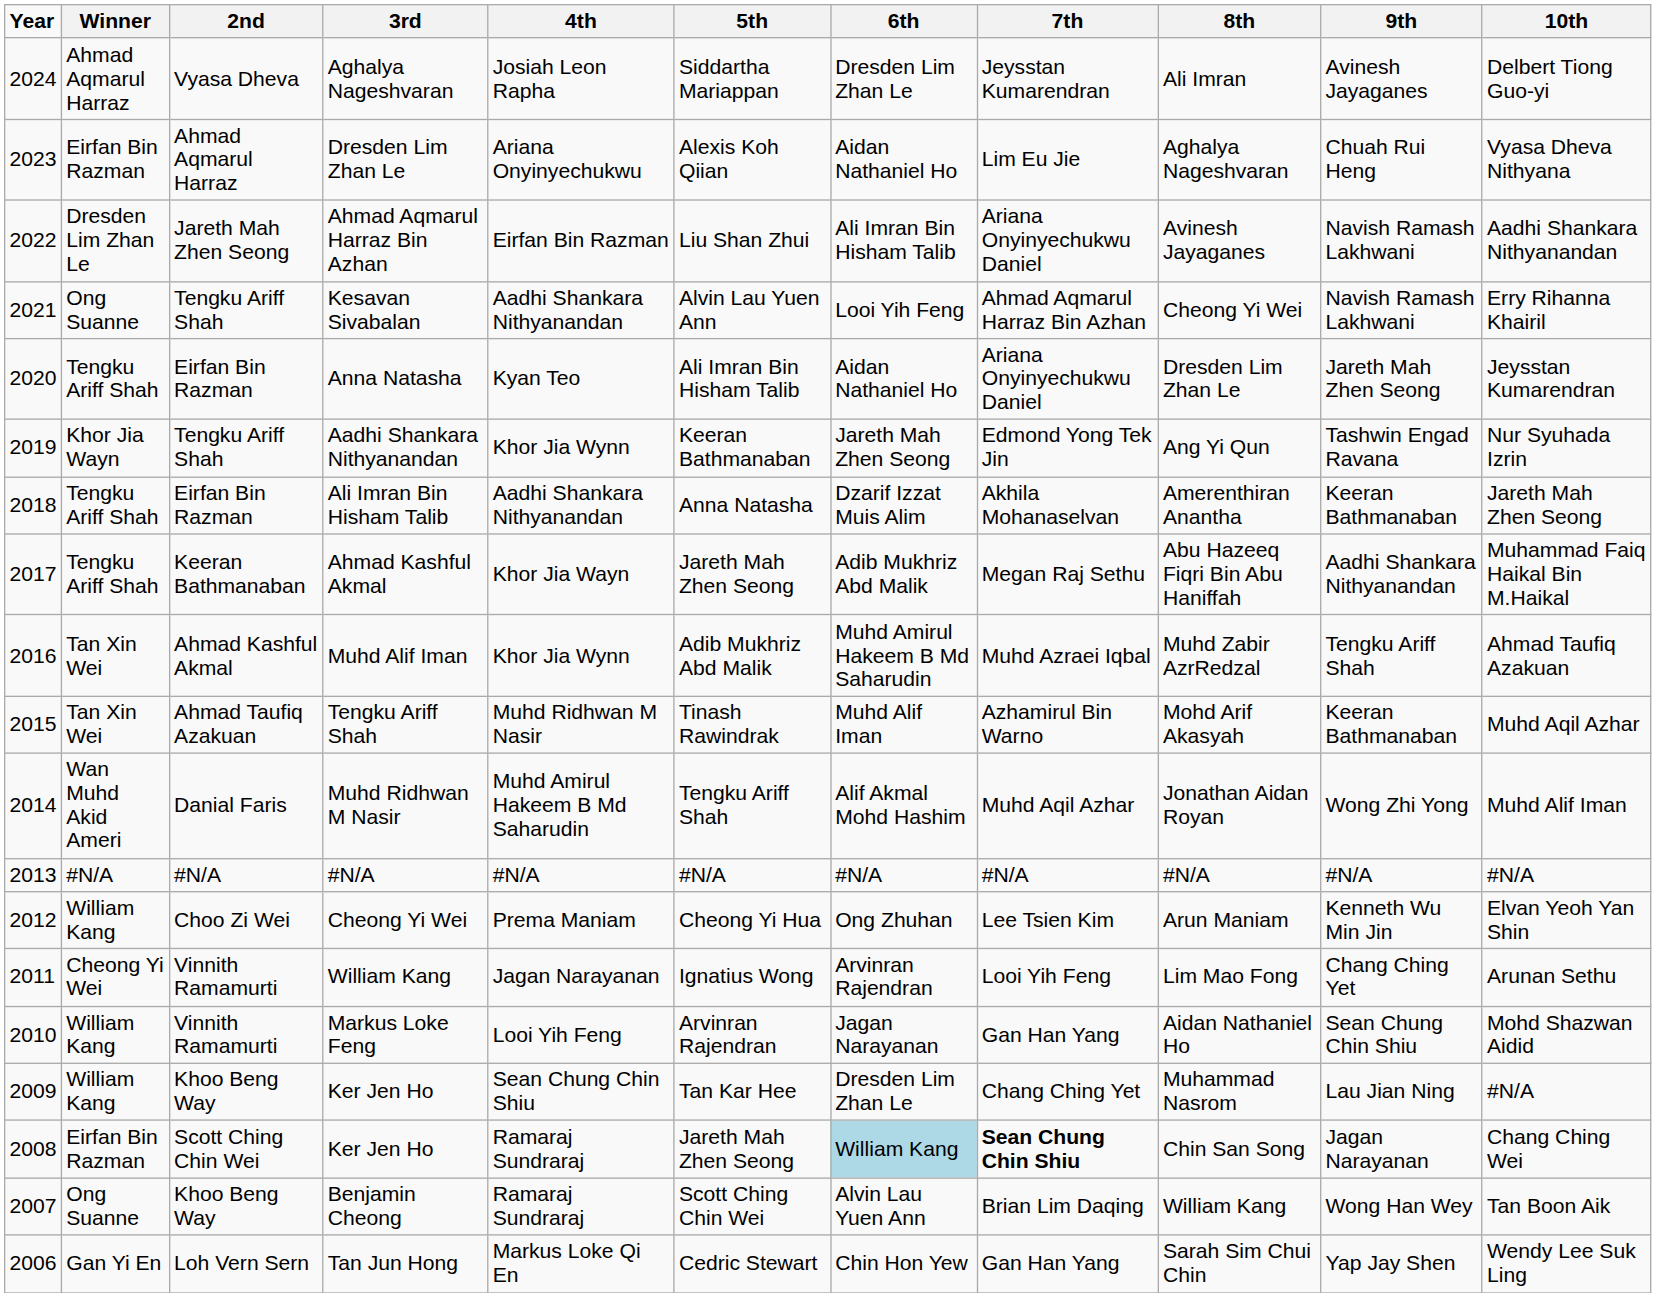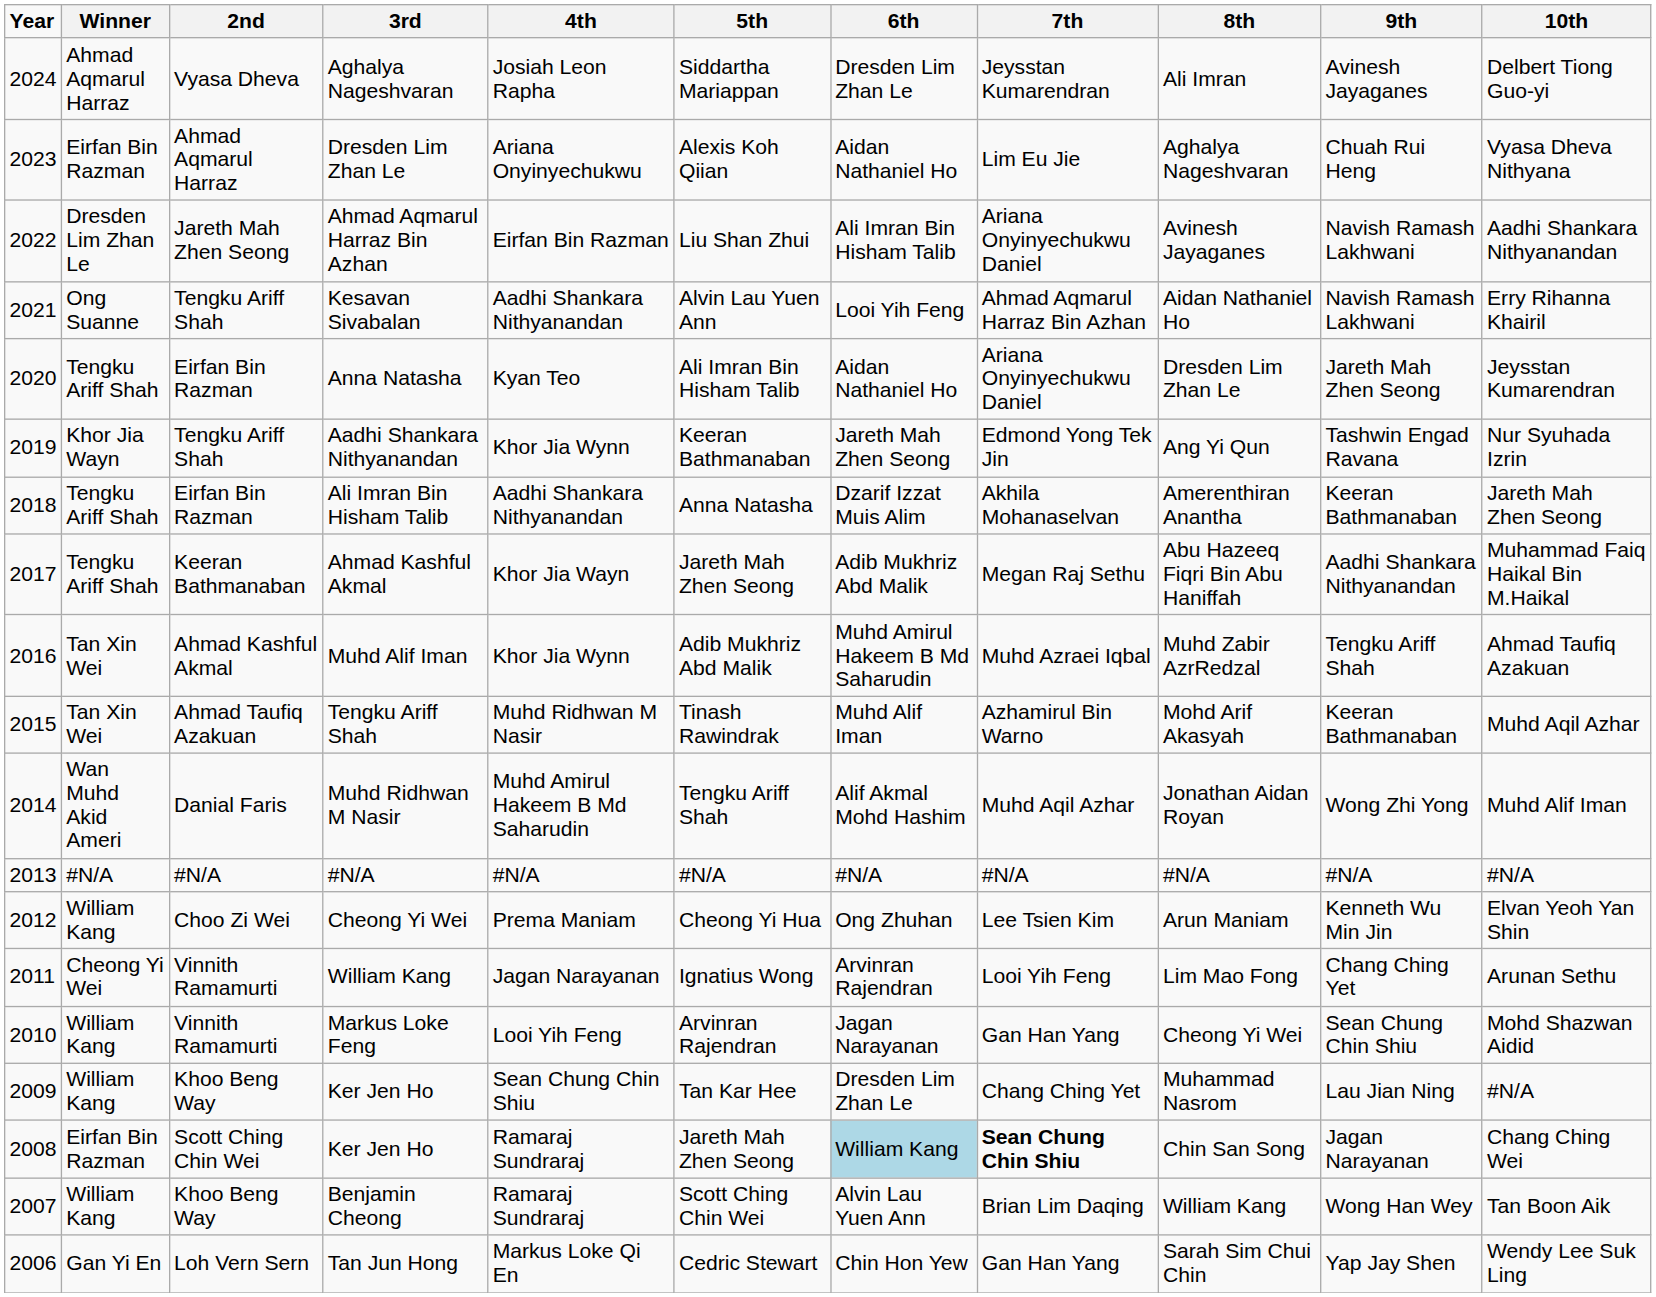 <table class="wikitable">
 <tr>
 <td><strong>Year</strong></td>
 <th><strong>Winner</strong></th>
 <th><strong>2nd</strong></th>
 <th><strong>3rd</strong></th>
 <th><strong>4th</strong></th>
 <th><strong>5th</strong></th>
 <th><strong>6th</strong></th>
 <th><strong>7th</strong></th>
 <th><strong>8th</strong></th>
 <th><strong>9th</strong></th>
 <th><strong>10th</strong></th>
 </tr>
 <tr>
 <td>2024</td>
 <td>Ahmad Aqmarul Harraz</td>
 <td>Vyasa Dheva</td>
 <td>Aghalya Nageshvaran</td>
 <td>Josiah Leon Rapha</td>
 <td>Siddartha Mariappan</td>
 <td>Dresden Lim Zhan Le</td>
 <td>Jeysstan Kumarendran</td>
 <td>Ali Imran</td>
 <td>Avinesh Jayaganes</td>
 <td>Delbert Tiong Guo-yi</td>
 </tr>
 <tr>
 <td>2023</td>
 <td>Eirfan Bin Razman</td>
 <td>Ahmad Aqmarul Harraz</td>
 <td>Dresden Lim Zhan Le</td>
 <td>Ariana Onyinyechukwu</td>
 <td>Alexis Koh Qiian</td>
 <td>Aidan Nathaniel Ho</td>
 <td>Lim Eu Jie</td>
 <td>Aghalya Nageshvaran</td>
 <td>Chuah Rui Heng</td>
 <td>Vyasa Dheva Nithyana</td>
 </tr>
 <tr>
 <td>2022</td>
 <td>Dresden Lim Zhan Le</td>
 <td>Jareth Mah Zhen Seong</td>
 <td>Ahmad Aqmarul Harraz Bin Azhan</td>
 <td>Eirfan Bin Razman</td>
 <td>Liu Shan Zhui</td>
 <td>Ali Imran Bin Hisham Talib</td>
 <td>Ariana Onyinyechukwu Daniel</td>
 <td>Avinesh Jayaganes</td>
 <td>Navish Ramash Lakhwani</td>
 <td>Aadhi Shankara Nithyanandan</td>
 </tr>
 <tr>
 <td>2021</td>
 <td>Ong Suanne</td>
 <td>Tengku Ariff Shah</td>
 <td>Kesavan Sivabalan</td>
 <td>Aadhi Shankara Nithyanandan</td>
 <td>Alvin Lau Yuen Ann</td>
 <td>Looi Yih Feng</td>
 <td>Ahmad Aqmarul Harraz Bin Azhan</td>
-<td>Cheong Yi Wei</td>
+<td>Aidan Nathaniel Ho</td>
 <td>Navish Ramash Lakhwani</td>
 <td>Erry Rihanna Khairil</td>
 </tr>
 <tr>
 <td>2020</td>
 <td>Tengku Ariff Shah</td>
 <td>Eirfan Bin Razman</td>
 <td>Anna Natasha</td>
 <td>Kyan Teo</td>
 <td>Ali Imran Bin Hisham Talib</td>
 <td>Aidan Nathaniel Ho</td>
 <td>Ariana Onyinyechukwu Daniel</td>
 <td>Dresden Lim Zhan Le</td>
 <td>Jareth Mah Zhen Seong</td>
 <td>Jeysstan Kumarendran</td>
 </tr>
 <tr>
 <td>2019</td>
 <td>Khor Jia Wayn</td>
 <td>Tengku Ariff Shah</td>
 <td>Aadhi Shankara Nithyanandan</td>
 <td>Khor Jia Wynn</td>
 <td>Keeran Bathmanaban</td>
 <td>Jareth Mah Zhen Seong</td>
 <td>Edmond Yong Tek Jin</td>
 <td>Ang Yi Qun</td>
 <td>Tashwin Engad Ravana</td>
 <td>Nur Syuhada Izrin</td>
 </tr>
 <tr>
 <td>2018</td>
 <td>Tengku Ariff Shah</td>
 <td>Eirfan Bin Razman</td>
 <td>Ali Imran Bin Hisham Talib</td>
 <td>Aadhi Shankara Nithyanandan</td>
 <td>Anna Natasha</td>
 <td>Dzarif Izzat Muis Alim</td>
 <td>Akhila Mohanaselvan</td>
 <td>Amerenthiran Anantha</td>
 <td>Keeran Bathmanaban</td>
 <td>Jareth Mah Zhen Seong</td>
 </tr>
 <tr>
 <td>2017</td>
 <td>Tengku Ariff Shah</td>
 <td>Keeran Bathmanaban</td>
 <td>Ahmad Kashful Akmal</td>
 <td>Khor Jia Wayn</td>
 <td>Jareth Mah Zhen Seong</td>
 <td>Adib Mukhriz Abd Malik</td>
 <td>Megan Raj Sethu</td>
 <td>Abu Hazeeq Fiqri Bin Abu Haniffah</td>
 <td>Aadhi Shankara Nithyanandan</td>
 <td>Muhammad Faiq Haikal Bin M.Haikal</td>
 </tr>
 <tr>
 <td>2016</td>
 <td>Tan Xin Wei</td>
 <td>Ahmad Kashful Akmal</td>
 <td>Muhd Alif Iman</td>
 <td>Khor Jia Wynn</td>
 <td>Adib Mukhriz Abd Malik</td>
 <td>Muhd Amirul Hakeem B Md Saharudin</td>
 <td>Muhd Azraei Iqbal</td>
 <td>Muhd Zabir AzrRedzal</td>
 <td>Tengku Ariff Shah</td>
 <td>Ahmad Taufiq Azakuan</td>
 </tr>
 <tr>
 <td>2015</td>
 <td>Tan Xin Wei</td>
 <td>Ahmad Taufiq Azakuan</td>
 <td>Tengku Ariff Shah</td>
 <td>Muhd Ridhwan M Nasir</td>
 <td>Tinash Rawindrak</td>
 <td>Muhd Alif Iman</td>
 <td>Azhamirul Bin Warno</td>
 <td>Mohd Arif Akasyah</td>
 <td>Keeran Bathmanaban</td>
 <td>Muhd Aqil Azhar</td>
 </tr>
 <tr>
 <td>2014</td>
 <td>Wan Muhd Akid Ameri</td>
 <td>Danial Faris</td>
 <td>Muhd Ridhwan M Nasir</td>
 <td>Muhd Amirul Hakeem B Md Saharudin</td>
 <td>Tengku Ariff Shah</td>
 <td>Alif Akmal Mohd Hashim</td>
 <td>Muhd Aqil Azhar</td>
 <td>Jonathan Aidan Royan</td>
 <td>Wong Zhi Yong</td>
 <td>Muhd Alif Iman</td>
 </tr>
 <tr>
 <td>2013</td>
 <td>#N/A</td>
 <td>#N/A</td>
 <td>#N/A</td>
 <td>#N/A</td>
 <td>#N/A</td>
 <td>#N/A</td>
 <td>#N/A</td>
 <td>#N/A</td>
 <td>#N/A</td>
 <td>#N/A</td>
 </tr>
 <tr>
 <td>2012</td>
 <td>William Kang</td>
 <td>Choo Zi Wei</td>
 <td>Cheong Yi Wei</td>
 <td>Prema Maniam</td>
 <td>Cheong Yi Hua</td>
 <td>Ong Zhuhan</td>
 <td>Lee Tsien Kim</td>
 <td>Arun Maniam</td>
 <td>Kenneth Wu Min Jin</td>
 <td>Elvan Yeoh Yan Shin</td>
 </tr>
 <tr>
 <td>2011</td>
 <td>Cheong Yi Wei</td>
 <td>Vinnith Ramamurti</td>
 <td>William Kang</td>
 <td>Jagan Narayanan</td>
 <td>Ignatius Wong</td>
 <td>Arvinran Rajendran</td>
 <td>Looi Yih Feng</td>
 <td>Lim Mao Fong</td>
 <td>Chang Ching Yet</td>
 <td>Arunan Sethu</td>
 </tr>
 <tr>
 <td>2010</td>
 <td>William Kang</td>
 <td>Vinnith Ramamurti</td>
 <td>Markus Loke Feng</td>
 <td>Looi Yih Feng</td>
 <td>Arvinran Rajendran</td>
 <td>Jagan Narayanan</td>
 <td>Gan Han Yang</td>
-<td>Aidan Nathaniel Ho</td>
+<td>Cheong Yi Wei</td>
 <td>Sean Chung Chin Shiu</td>
 <td>Mohd Shazwan Aidid</td>
 </tr>
 <tr>
 <td>2009</td>
 <td>William Kang</td>
 <td>Khoo Beng Way</td>
 <td>Ker Jen Ho</td>
 <td>Sean Chung Chin Shiu</td>
 <td>Tan Kar Hee</td>
 <td>Dresden Lim Zhan Le</td>
 <td>Chang Ching Yet</td>
 <td>Muhammad Nasrom</td>
 <td>Lau Jian Ning</td>
 <td>#N/A</td>
 </tr>
 <tr>
 <td>2008</td>
 <td>Eirfan Bin Razman</td>
 <td>Scott Ching Chin Wei</td>
 <td>Ker Jen Ho</td>
 <td>Ramaraj Sundraraj</td>
 <td>Jareth Mah Zhen Seong</td>
 <td style="background: lightblue;">William Kang</td>
 <td><strong>Sean Chung Chin Shiu</strong></td>
 <td>Chin San Song</td>
 <td>Jagan Narayanan</td>
 <td>Chang Ching Wei</td>
 </tr>
 <tr>
 <td>2007</td>
-<td>Ong Suanne</td>
+<td>William Kang</td>
 <td>Khoo Beng Way</td>
 <td>Benjamin Cheong</td>
 <td>Ramaraj Sundraraj</td>
 <td>Scott Ching Chin Wei</td>
 <td>Alvin Lau Yuen Ann</td>
 <td>Brian Lim Daqing</td>
 <td>William Kang</td>
 <td>Wong Han Wey</td>
 <td>Tan Boon Aik</td>
 </tr>
 <tr>
 <td>2006</td>
 <td>Gan Yi En</td>
 <td>Loh Vern Sern</td>
 <td>Tan Jun Hong</td>
 <td>Markus Loke Qi En</td>
 <td>Cedric Stewart</td>
 <td>Chin Hon Yew</td>
 <td>Gan Han Yang</td>
 <td>Sarah Sim Chui Chin</td>
 <td>Yap Jay Shen</td>
 <td>Wendy Lee Suk Ling</td>
 </tr>
 </table>
